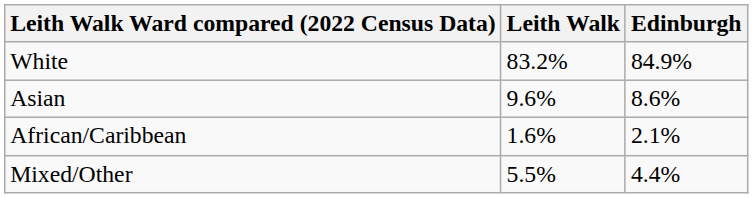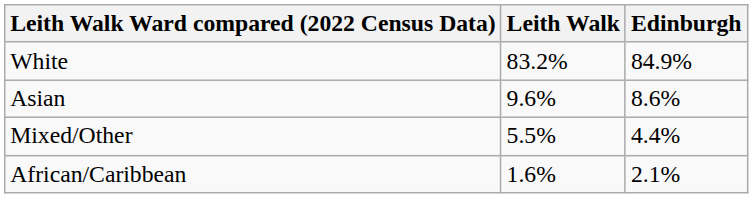 <table class="wikitable">
 <tr>
 <th>Leith Walk Ward compared (2022 Census Data)</th>
 <th>Leith Walk</th>
 <th>Edinburgh</th>
 </tr>
 <tr>
 <td>White</td>
 <td>83.2%</td>
 <td>84.9%</td>
 </tr>
 <tr>
 <td>Asian</td>
 <td>9.6%</td>
 <td>8.6%</td>
 </tr>
 <tr>
+<td>Mixed/Other</td>
+<td>5.5%</td>
+<td>4.4%</td>
+</tr>
+<tr>
 <td>African/Caribbean</td>
 <td>1.6%</td>
 <td>2.1%</td>
 </tr>
-<tr>
-<td>Mixed/Other</td>
-<td>5.5%</td>
-<td>4.4%</td>
-</tr>
 </table>
